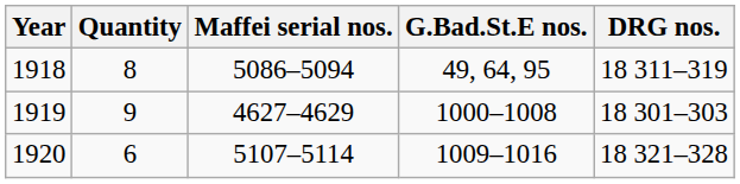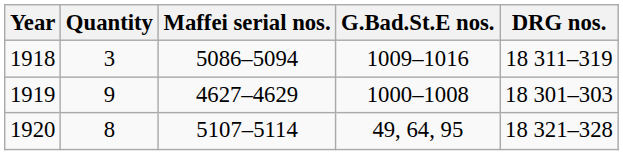 <table class="wikitable" style="text-align:center">
 <tr>
 <th>Year</th>
 <th>Quantity</th>
 <th>Maffei serial nos.</th>
 <th>G.Bad.St.E nos.</th>
 <th>DRG nos.</th>
 </tr>
 <tr>
 <td>1918</td>
-<td>8</td>
+<td>3</td>
 <td>5086–5094</td>
-<td>49, 64, 95</td>
+<td>1009–1016</td>
 <td>18 311–319</td>
 </tr>
 <tr>
 <td>1919</td>
 <td>9</td>
 <td>4627–4629</td>
 <td>1000–1008</td>
 <td>18 301–303</td>
 </tr>
 <tr>
 <td>1920</td>
-<td>6</td>
+<td>8</td>
 <td>5107–5114</td>
-<td>1009–1016</td>
+<td>49, 64, 95</td>
 <td>18 321–328</td>
 </tr>
 </table>
